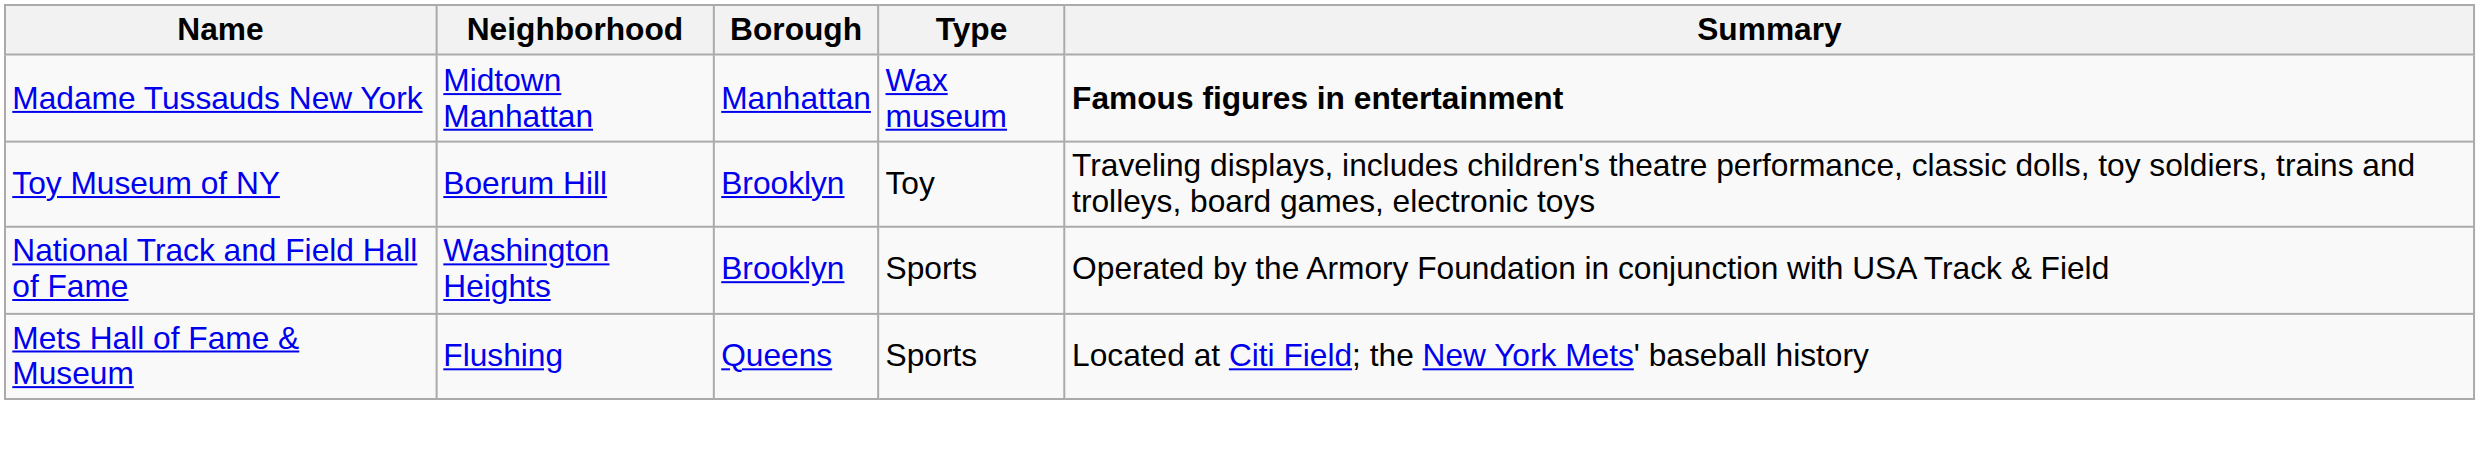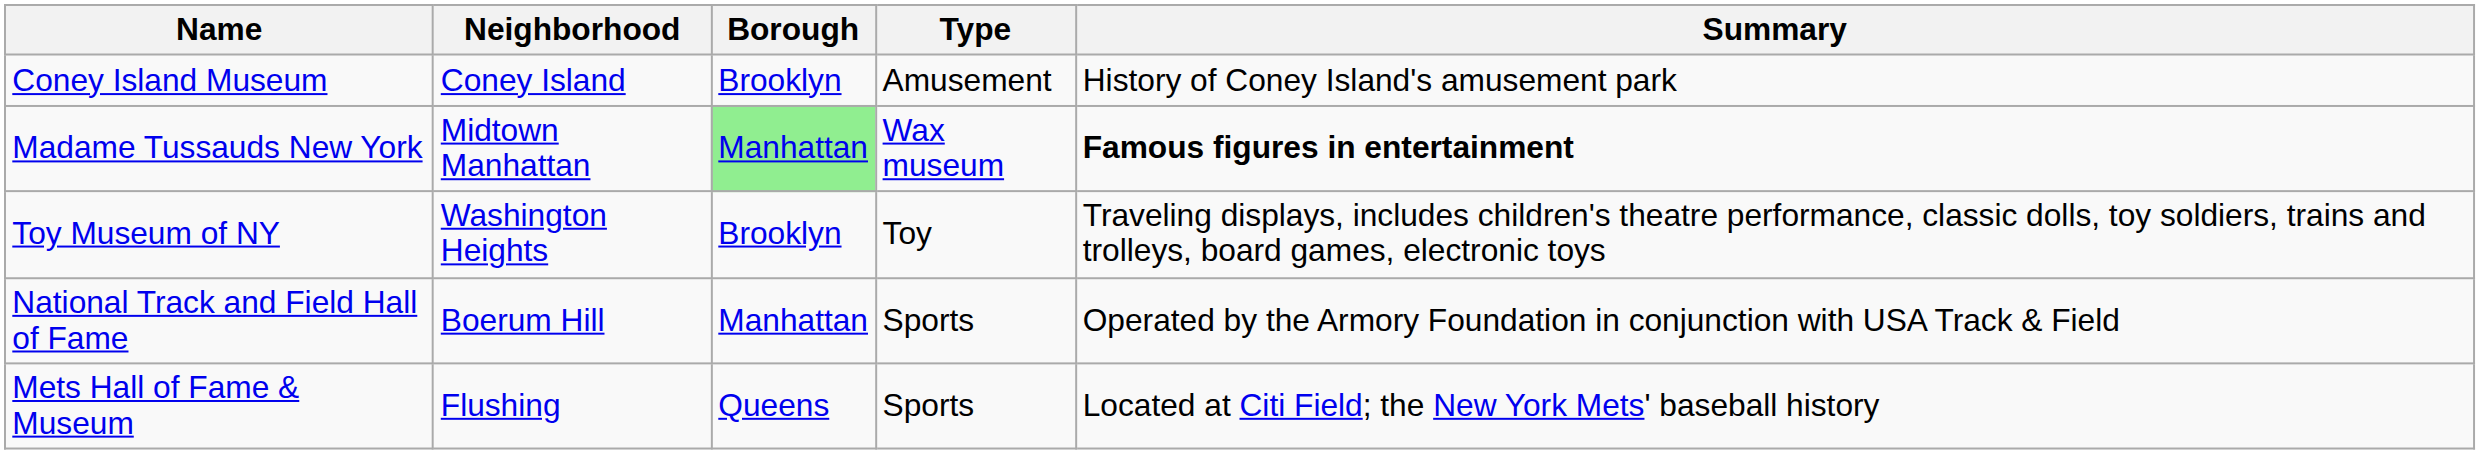 <table class="wikitable sortable">
 <tr>
 <th>Name</th>
 <th>Neighborhood</th>
 <th>Borough</th>
 <th>Type</th>
 <th>Summary</th>
 </tr>
 <tr>
+<td><a href='#'>Coney Island Museum</a></td>
+<td><a href='#'>Coney Island</a></td>
+<td><a href='#'>Brooklyn</a></td>
+<td>Amusement</td>
+<td>History of Coney Island's amusement park</td>
+</tr>
+<tr>
 <td><a href='#'>Madame Tussauds New York</a></td>
 <td><a href='#'>Midtown Manhattan</a></td>
-<td><a href='#'>Manhattan</a></td>
+<td style="background: lightgreen;"><a href='#'>Manhattan</a></td>
 <td><a href='#'>Wax museum</a></td>
 <td><strong>Famous figures in entertainment</strong></td>
 </tr>
 <tr>
 <td><a href='#'>Toy Museum of NY</a></td>
-<td><a href='#'>Boerum Hill</a></td>
+<td><a href='#'>Washington Heights</a></td>
 <td><a href='#'>Brooklyn</a></td>
 <td>Toy</td>
 <td>Traveling displays, includes children's theatre performance, classic dolls, toy soldiers, trains and trolleys,  board games, electronic toys</td>
 </tr>
 <tr>
 <td><a href='#'>National Track and Field Hall of Fame</a></td>
-<td><a href='#'>Washington Heights</a></td>
-<td><a href='#'>Brooklyn</a></td>
+<td><a href='#'>Boerum Hill</a></td>
+<td><a href='#'>Manhattan</a></td>
 <td>Sports</td>
 <td>Operated by the Armory Foundation in conjunction with USA Track & Field</td>
 </tr>
 <tr>
 <td><a href='#'>Mets Hall of Fame & Museum</a></td>
 <td><a href='#'>Flushing</a></td>
 <td><a href='#'>Queens</a></td>
 <td>Sports</td>
 <td>Located at <a href='#'>Citi Field</a>; the <a href='#'>New York Mets</a>' baseball history</td>
 </tr>
 </table>
